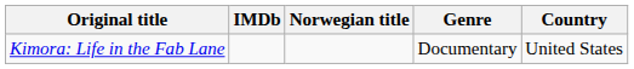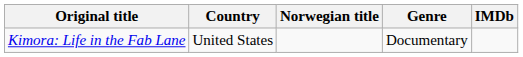 <table class="wikitable">
 <tr>
 <th>Original title</th>
-<th>IMDb</th>
+<th>Country</th>
 <th>Norwegian title</th>
 <th>Genre</th>
-<th>Country</th>
+<th>IMDb</th>
 </tr>
 <tr>
 <td><em><a href='#'>Kimora: Life in the Fab Lane</a></em></td>
-<td></td>
+<td>United States</td>
 <td></td>
 <td>Documentary</td>
-<td>United States</td>
+<td></td>
 </tr>
 </table>
